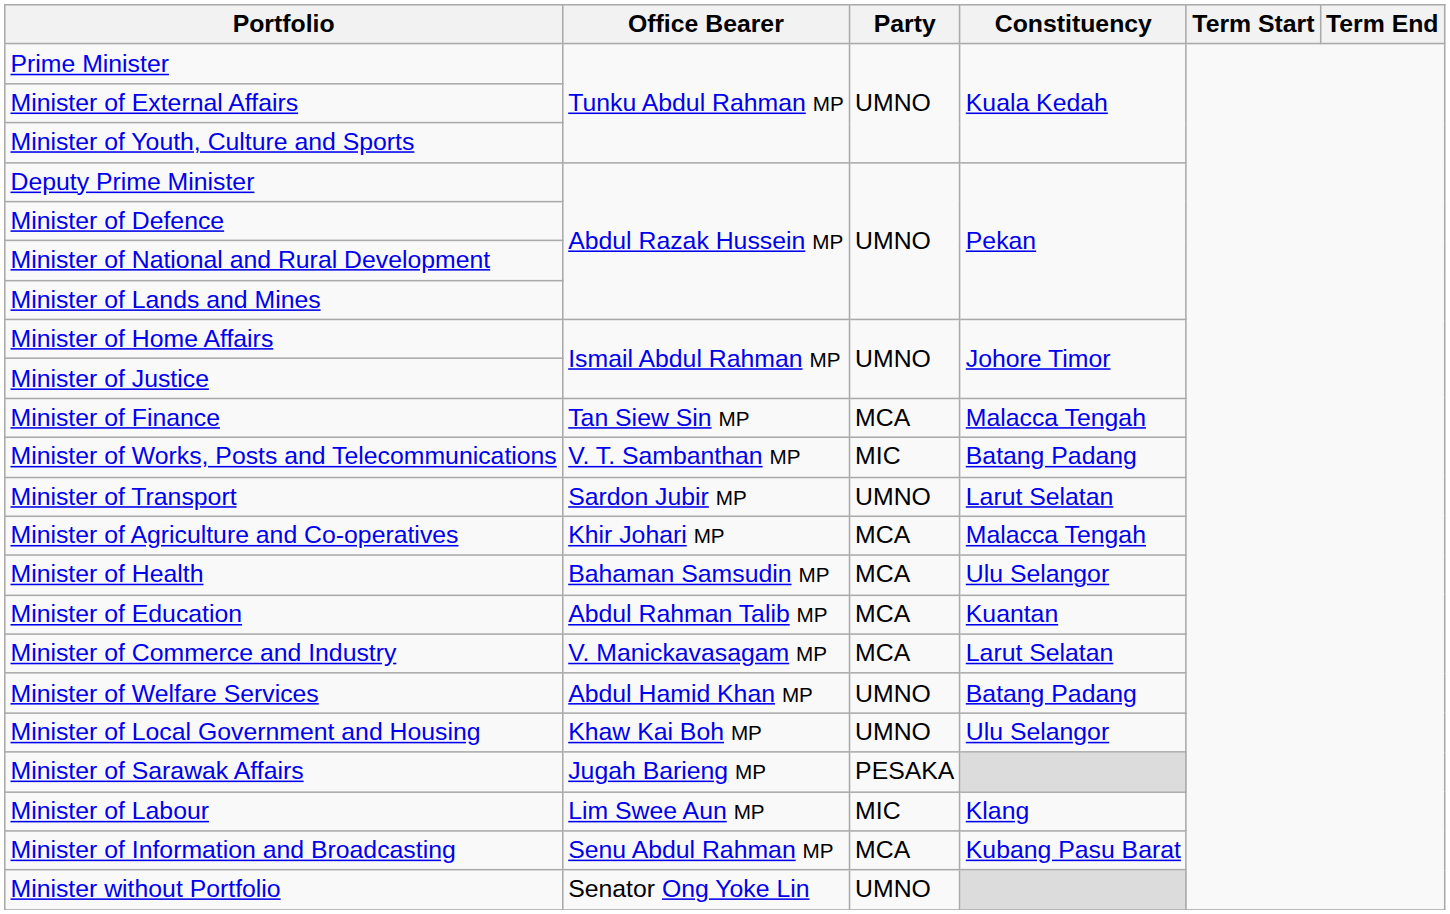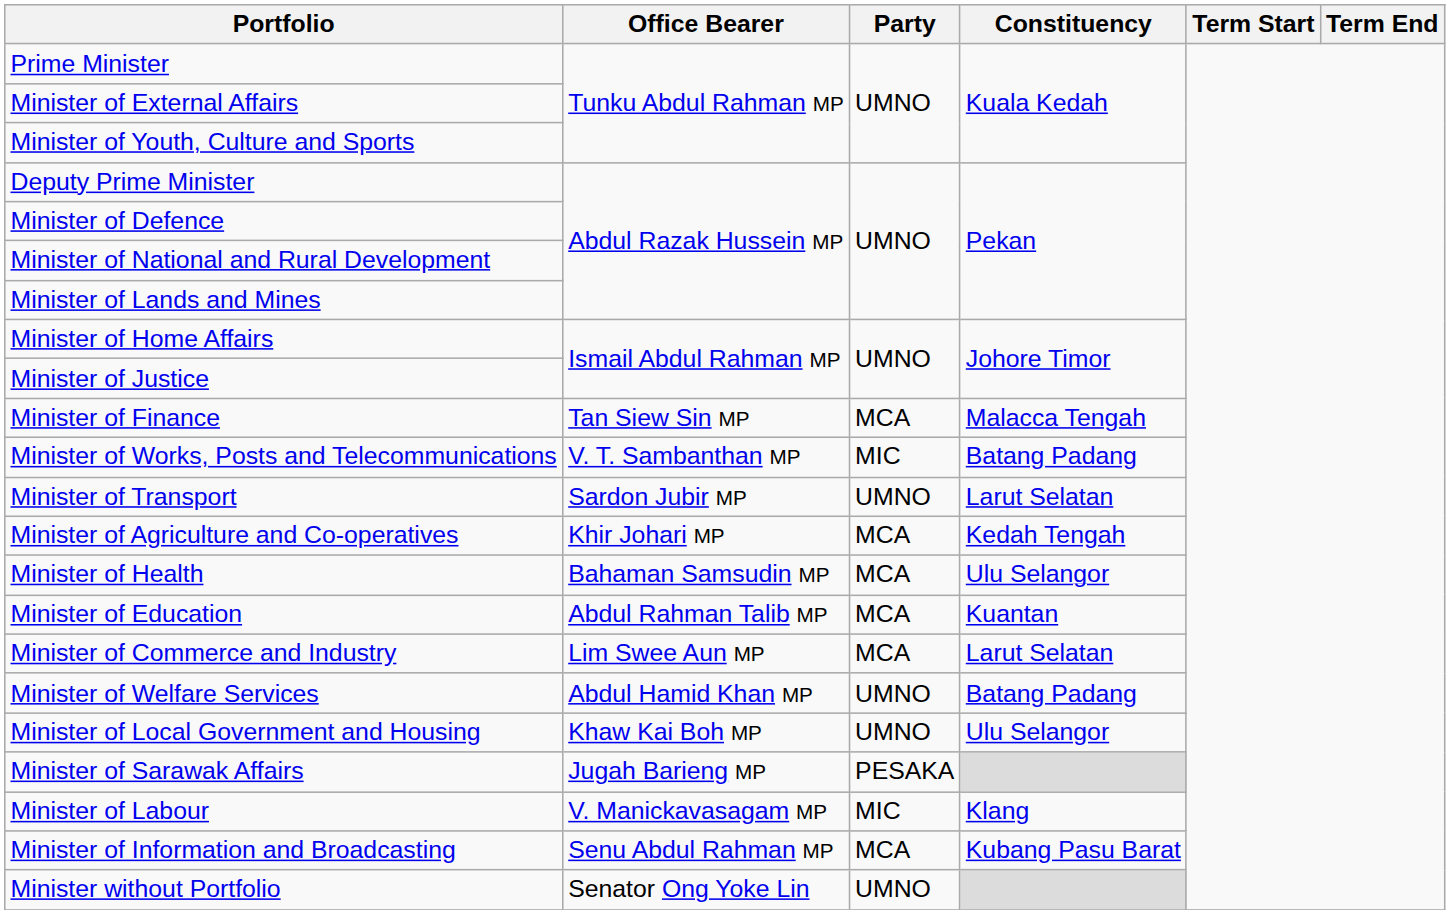 <table class="sortable wikitable">
 <tr>
 <th>Portfolio</th>
 <th>Office Bearer</th>
 <th>Party</th>
 <th>Constituency</th>
 <th>Term Start</th>
 <th>Term End</th>
 </tr>
 <tr>
 <td><a href='#'>Prime Minister</a></td>
 <td rowspan=3><a href='#'>Tunku Abdul Rahman</a> <small>MP</small></td>
 <td rowspan=3>UMNO</td>
 <td rowspan=3><a href='#'>Kuala Kedah</a></td>
 </tr>
 <tr>
 <td><a href='#'>Minister of External Affairs</a></td>
 </tr>
 <tr>
 <td><a href='#'>Minister of Youth, Culture and Sports</a></td>
 </tr>
 <tr>
 <td><a href='#'>Deputy Prime Minister</a></td>
 <td rowspan=4><a href='#'>Abdul Razak Hussein</a> <small>MP</small></td>
 <td rowspan=4>UMNO</td>
 <td rowspan=4><a href='#'>Pekan</a></td>
 </tr>
 <tr>
 <td><a href='#'>Minister of Defence</a></td>
 </tr>
 <tr>
 <td><a href='#'>Minister of National and Rural Development</a></td>
 </tr>
 <tr>
 <td><a href='#'>Minister of Lands and Mines</a></td>
 </tr>
 <tr>
 <td><a href='#'>Minister of Home Affairs</a></td>
 <td rowspan=2><a href='#'>Ismail Abdul Rahman</a> <small>MP</small></td>
 <td rowspan=2>UMNO</td>
 <td rowspan=2><a href='#'>Johore Timor</a></td>
 </tr>
 <tr>
 <td><a href='#'>Minister of Justice</a></td>
 </tr>
 <tr>
 <td><a href='#'>Minister of Finance</a></td>
 <td><a href='#'>Tan Siew Sin</a> <small>MP</small></td>
 <td>MCA</td>
 <td><a href='#'>Malacca Tengah</a></td>
 </tr>
 <tr>
 <td><a href='#'>Minister of Works, Posts and Telecommunications</a></td>
 <td><a href='#'>V. T. Sambanthan</a> <small>MP</small></td>
 <td>MIC</td>
 <td><a href='#'>Batang Padang</a></td>
 </tr>
 <tr>
 <td><a href='#'>Minister of Transport</a></td>
 <td><a href='#'>Sardon Jubir</a> <small>MP</small></td>
 <td>UMNO</td>
 <td><a href='#'>Larut Selatan</a></td>
 </tr>
 <tr>
 <td><a href='#'>Minister of Agriculture and Co-operatives</a></td>
 <td><a href='#'>Khir Johari</a> <small>MP</small></td>
 <td>MCA</td>
-<td><a href='#'>Malacca Tengah</a></td>
+<td><a href='#'>Kedah Tengah</a></td>
 </tr>
 <tr>
 <td><a href='#'>Minister of Health</a></td>
 <td><a href='#'>Bahaman Samsudin</a> <small>MP</small></td>
 <td>MCA</td>
 <td><a href='#'>Ulu Selangor</a></td>
 </tr>
 <tr>
 <td><a href='#'>Minister of Education</a></td>
 <td><a href='#'>Abdul Rahman Talib</a> <small>MP</small></td>
 <td>MCA</td>
 <td><a href='#'>Kuantan</a></td>
 </tr>
 <tr>
 <td><a href='#'>Minister of Commerce and Industry</a></td>
-<td><a href='#'>V. Manickavasagam</a> <small>MP</small></td>
+<td><a href='#'>Lim Swee Aun</a> <small>MP</small></td>
 <td>MCA</td>
 <td><a href='#'>Larut Selatan</a></td>
 </tr>
 <tr>
 <td><a href='#'>Minister of Welfare Services</a></td>
 <td><a href='#'>Abdul Hamid Khan</a> <small>MP</small></td>
 <td>UMNO</td>
 <td><a href='#'>Batang Padang</a></td>
 </tr>
 <tr>
 <td><a href='#'>Minister of Local Government and Housing</a></td>
 <td><a href='#'>Khaw Kai Boh</a> <small>MP</small></td>
 <td>UMNO</td>
 <td><a href='#'>Ulu Selangor</a></td>
 </tr>
 <tr>
 <td><a href='#'>Minister of Sarawak Affairs</a></td>
 <td><a href='#'>Jugah Barieng</a> <small>MP</small></td>
 <td>PESAKA</td>
 <td bgcolor=dcdcdc></td>
 </tr>
 <tr>
 <td><a href='#'>Minister of Labour</a></td>
-<td><a href='#'>Lim Swee Aun</a> <small>MP</small></td>
+<td><a href='#'>V. Manickavasagam</a> <small>MP</small></td>
 <td>MIC</td>
 <td><a href='#'>Klang</a></td>
 </tr>
 <tr>
 <td><a href='#'>Minister of Information and Broadcasting</a></td>
 <td><a href='#'>Senu Abdul Rahman</a> <small>MP</small></td>
 <td>MCA</td>
 <td><a href='#'>Kubang Pasu Barat</a></td>
 </tr>
 <tr>
 <td><a href='#'>Minister without Portfolio</a></td>
 <td>Senator <a href='#'>Ong Yoke Lin</a></td>
 <td>UMNO</td>
 <td bgcolor=dcdcdc></td>
 </tr>
 </table>
